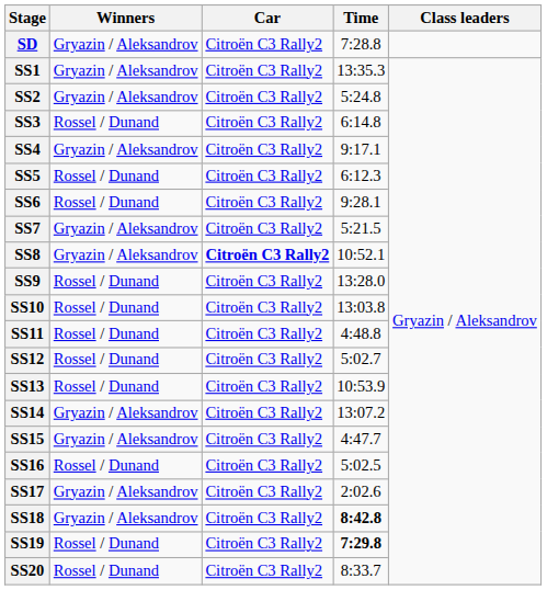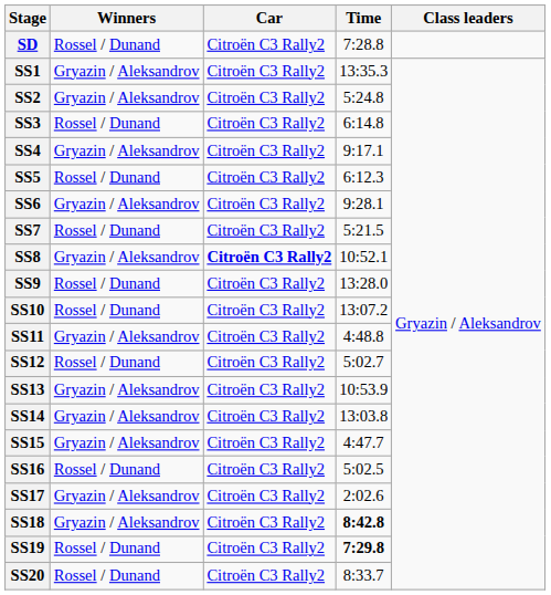 <table class="wikitable" style="font-size:85%">
 <tr>
 <th>Stage</th>
 <th>Winners</th>
 <th>Car</th>
 <th>Time</th>
 <th>Class leaders</th>
 </tr>
 <tr>
 <th><a href='#'>SD</a></th>
-<td><a href='#'>Gryazin</a> / <a href='#'>Aleksandrov</a></td>
+<td><a href='#'>Rossel</a> / <a href='#'>Dunand</a></td>
 <td><a href='#'>Citroën C3 Rally2</a></td>
 <td align="center">7:28.8</td>
 <td></td>
 </tr>
 <tr>
 <th>SS1</th>
 <td><a href='#'>Gryazin</a> / <a href='#'>Aleksandrov</a></td>
 <td><a href='#'>Citroën C3 Rally2</a></td>
 <td align="center">13:35.3</td>
 <td rowspan="20"><a href='#'>Gryazin</a> / <a href='#'>Aleksandrov</a></td>
 </tr>
 <tr>
 <th>SS2</th>
 <td><a href='#'>Gryazin</a> / <a href='#'>Aleksandrov</a></td>
 <td><a href='#'>Citroën C3 Rally2</a></td>
 <td align="center">5:24.8</td>
 </tr>
 <tr>
 <th>SS3</th>
 <td><a href='#'>Rossel</a> / <a href='#'>Dunand</a></td>
 <td><a href='#'>Citroën C3 Rally2</a></td>
 <td align="center">6:14.8</td>
 </tr>
 <tr>
 <th>SS4</th>
 <td><a href='#'>Gryazin</a> / <a href='#'>Aleksandrov</a></td>
 <td><a href='#'>Citroën C3 Rally2</a></td>
 <td align="center">9:17.1</td>
 </tr>
 <tr>
 <th>SS5</th>
 <td><a href='#'>Rossel</a> / <a href='#'>Dunand</a></td>
 <td><a href='#'>Citroën C3 Rally2</a></td>
 <td align="center">6:12.3</td>
 </tr>
 <tr>
 <th>SS6</th>
-<td><a href='#'>Rossel</a> / <a href='#'>Dunand</a></td>
+<td><a href='#'>Gryazin</a> / <a href='#'>Aleksandrov</a></td>
 <td><a href='#'>Citroën C3 Rally2</a></td>
 <td align="center">9:28.1</td>
 </tr>
 <tr>
 <th>SS7</th>
-<td><a href='#'>Gryazin</a> / <a href='#'>Aleksandrov</a></td>
+<td><a href='#'>Rossel</a> / <a href='#'>Dunand</a></td>
 <td><a href='#'>Citroën C3 Rally2</a></td>
 <td align="center">5:21.5</td>
 </tr>
 <tr>
 <th>SS8</th>
 <td><a href='#'>Gryazin</a> / <a href='#'>Aleksandrov</a></td>
 <td><strong><a href='#'>Citroën C3 Rally2</a></strong></td>
 <td align="center">10:52.1</td>
 </tr>
 <tr>
 <th>SS9</th>
 <td><a href='#'>Rossel</a> / <a href='#'>Dunand</a></td>
 <td><a href='#'>Citroën C3 Rally2</a></td>
 <td align="center">13:28.0</td>
 </tr>
 <tr>
 <th>SS10</th>
 <td><a href='#'>Rossel</a> / <a href='#'>Dunand</a></td>
 <td><a href='#'>Citroën C3 Rally2</a></td>
-<td align="center">13:03.8</td>
+<td align="center">13:07.2</td>
 </tr>
 <tr>
 <th>SS11</th>
-<td><a href='#'>Rossel</a> / <a href='#'>Dunand</a></td>
+<td><a href='#'>Gryazin</a> / <a href='#'>Aleksandrov</a></td>
 <td><a href='#'>Citroën C3 Rally2</a></td>
 <td align="center">4:48.8</td>
 </tr>
 <tr>
 <th>SS12</th>
 <td><a href='#'>Rossel</a> / <a href='#'>Dunand</a></td>
 <td><a href='#'>Citroën C3 Rally2</a></td>
 <td align="center">5:02.7</td>
 </tr>
 <tr>
 <th>SS13</th>
-<td><a href='#'>Rossel</a> / <a href='#'>Dunand</a></td>
+<td><a href='#'>Gryazin</a> / <a href='#'>Aleksandrov</a></td>
 <td><a href='#'>Citroën C3 Rally2</a></td>
 <td align="center">10:53.9</td>
 </tr>
 <tr>
 <th>SS14</th>
 <td><a href='#'>Gryazin</a> / <a href='#'>Aleksandrov</a></td>
 <td><a href='#'>Citroën C3 Rally2</a></td>
-<td align="center">13:07.2</td>
+<td align="center">13:03.8</td>
 </tr>
 <tr>
 <th>SS15</th>
 <td><a href='#'>Gryazin</a> / <a href='#'>Aleksandrov</a></td>
 <td><a href='#'>Citroën C3 Rally2</a></td>
 <td align="center">4:47.7</td>
 </tr>
 <tr>
 <th>SS16</th>
 <td><a href='#'>Rossel</a> / <a href='#'>Dunand</a></td>
 <td><a href='#'>Citroën C3 Rally2</a></td>
 <td align="center">5:02.5</td>
 </tr>
 <tr>
 <th>SS17</th>
 <td><a href='#'>Gryazin</a> / <a href='#'>Aleksandrov</a></td>
 <td><a href='#'>Citroën C3 Rally2</a></td>
 <td align="center">2:02.6</td>
 </tr>
 <tr>
 <th>SS18</th>
 <td><a href='#'>Gryazin</a> / <a href='#'>Aleksandrov</a></td>
 <td><a href='#'>Citroën C3 Rally2</a></td>
 <td align="center"><strong>8:42.8</strong></td>
 </tr>
 <tr>
 <th>SS19</th>
 <td><a href='#'>Rossel</a> / <a href='#'>Dunand</a></td>
 <td><a href='#'>Citroën C3 Rally2</a></td>
 <td align="center"><strong>7:29.8</strong></td>
 </tr>
 <tr>
 <th>SS20</th>
 <td><a href='#'>Rossel</a> / <a href='#'>Dunand</a></td>
 <td><a href='#'>Citroën C3 Rally2</a></td>
 <td align="center">8:33.7</td>
 </tr>
 </table>
